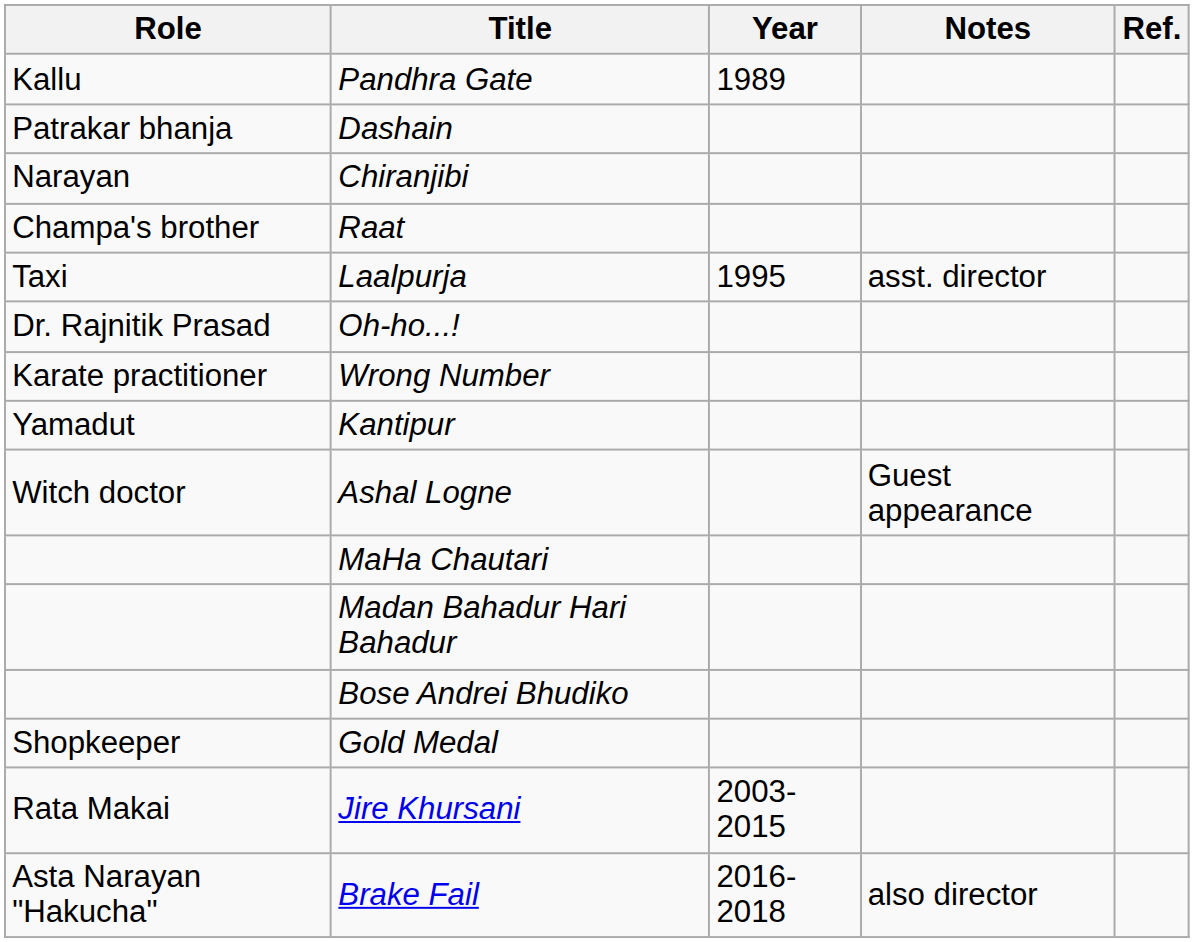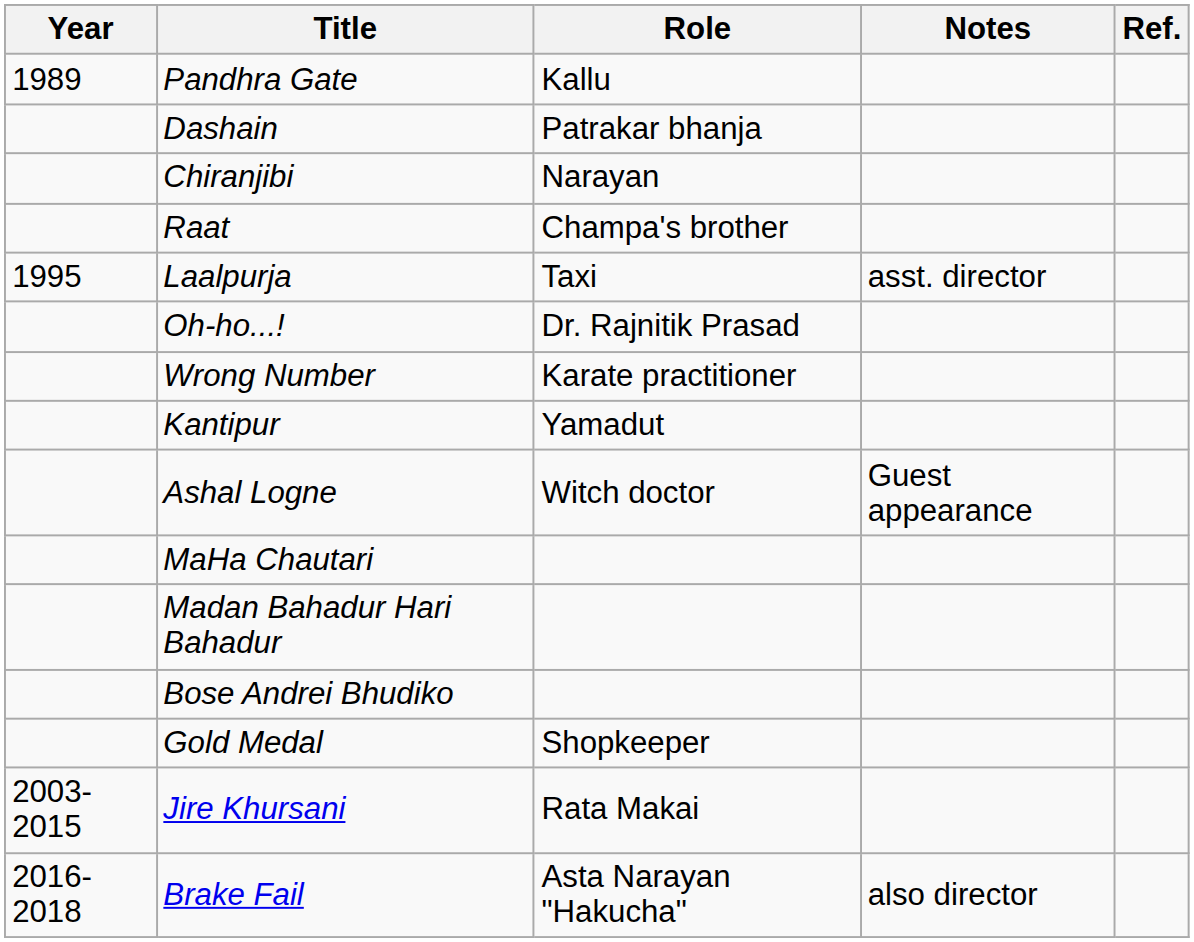 <table class="wikitable sortable">
 <tr>
+<th>Year</th>
+<th>Title</th>
 <th>Role</th>
-<th>Title</th>
-<th>Year</th>
 <th>Notes</th>
 <th>Ref.</th>
 </tr>
 <tr>
+<td>1989</td>
+<td><em>Pandhra Gate</em></td>
 <td>Kallu</td>
-<td><em>Pandhra Gate</em></td>
-<td>1989</td>
 <td></td>
 <td><em></em></td>
 </tr>
 <tr>
+<td></td>
+<td><em>Dashain</em></td>
 <td>Patrakar bhanja</td>
-<td><em>Dashain</em></td>
-<td></td>
 <td></td>
 <td></td>
 </tr>
 <tr>
+<td></td>
+<td><em>Chiranjibi</em></td>
 <td>Narayan</td>
-<td><em>Chiranjibi</em></td>
-<td></td>
 <td></td>
 <td></td>
 </tr>
 <tr>
+<td></td>
+<td><em>Raat</em></td>
 <td>Champa's brother</td>
-<td><em>Raat</em></td>
-<td></td>
 <td></td>
 <td></td>
 </tr>
 <tr>
+<td>1995</td>
+<td><em>Laalpurja</em></td>
 <td>Taxi</td>
-<td><em>Laalpurja</em></td>
-<td>1995</td>
 <td>asst. director</td>
 <td></td>
 </tr>
 <tr>
+<td></td>
+<td><em>Oh-ho...!</em></td>
 <td>Dr. Rajnitik Prasad</td>
-<td><em>Oh-ho...!</em></td>
-<td></td>
 <td></td>
 <td></td>
 </tr>
 <tr>
+<td></td>
+<td><em>Wrong Number</em></td>
 <td>Karate practitioner</td>
-<td><em>Wrong Number</em></td>
-<td></td>
 <td></td>
 <td></td>
 </tr>
 <tr>
+<td></td>
+<td><em>Kantipur</em></td>
 <td>Yamadut</td>
-<td><em>Kantipur</em></td>
-<td></td>
 <td></td>
 <td></td>
 </tr>
 <tr>
+<td></td>
+<td><em>Ashal Logne</em></td>
 <td>Witch doctor</td>
-<td><em>Ashal Logne</em></td>
-<td></td>
 <td>Guest appearance</td>
 <td></td>
 </tr>
 <tr>
 <td></td>
 <td><em>MaHa Chautari</em></td>
 <td></td>
 <td></td>
 <td></td>
 </tr>
 <tr>
 <td></td>
 <td><em>Madan Bahadur Hari Bahadur</em></td>
 <td></td>
 <td></td>
 <td></td>
 </tr>
 <tr>
 <td></td>
 <td><em>Bose Andrei Bhudiko</em></td>
 <td></td>
 <td></td>
 <td></td>
 </tr>
 <tr>
+<td></td>
+<td><em>Gold Medal</em></td>
 <td>Shopkeeper</td>
-<td><em>Gold Medal</em></td>
-<td></td>
 <td></td>
 <td></td>
 </tr>
 <tr>
+<td>2003-2015</td>
+<td><em><a href='#'>Jire Khursani</a></em></td>
 <td>Rata Makai</td>
-<td><em><a href='#'>Jire Khursani</a></em></td>
-<td>2003-2015</td>
 <td></td>
 <td></td>
 </tr>
 <tr>
+<td>2016-2018</td>
+<td><em><a href='#'>Brake Fail</a></em></td>
 <td>Asta Narayan "Hakucha"</td>
-<td><em><a href='#'>Brake Fail</a></em></td>
-<td>2016-2018</td>
 <td>also director</td>
 <td></td>
 </tr>
 </table>
